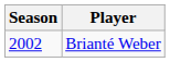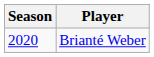 <table class="wikitable">
 <tr>
 <th>Season</th>
 <th>Player</th>
 </tr>
 <tr>
-<td><a href='#'>2002</a></td>
+<td><a href='#'>2020</a></td>
 <td><a href='#'>Brianté Weber</a></td>
 </tr>
 </table>
